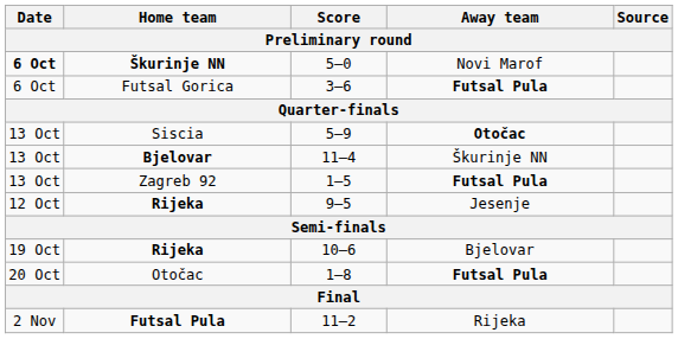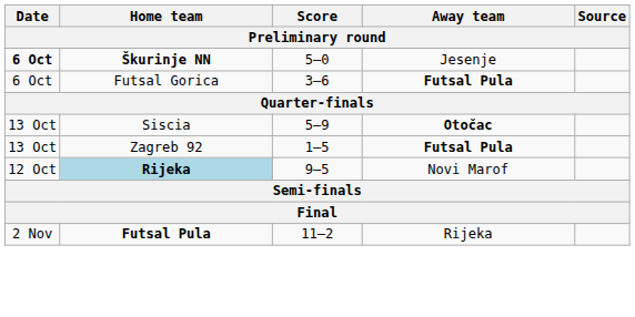 <table class="wikitable" style="text-align: center">
 <tr>
 <th>Date</th>
 <th width="200">Home team</th>
 <th width="80">Score</th>
 <th width="200">Away team</th>
 <th>Source</th>
 </tr>
 <tr>
 <th colspan="5">Preliminary round</th>
 </tr>
 <tr>
 <td><strong>6 Oct</strong></td>
 <td><strong>Škurinje NN</strong></td>
 <td>5–0</td>
-<td>Novi Marof</td>
+<td>Jesenje</td>
 <td></td>
 </tr>
 <tr>
 <td>6 Oct</td>
 <td>Futsal Gorica</td>
 <td>3–6</td>
 <td><strong>Futsal Pula</strong></td>
 <td></td>
 </tr>
 <tr>
 <th colspan="5">Quarter-finals</th>
 </tr>
 <tr>
 <td>13 Oct</td>
 <td>Siscia</td>
 <td>5–9</td>
 <td><strong>Otočac</strong></td>
 <td></td>
 </tr>
 <tr>
 <td>13 Oct</td>
-<td><strong>Bjelovar</strong></td>
-<td>11–4</td>
-<td>Škurinje NN</td>
-<td></td>
-</tr>
-<tr>
-<td>13 Oct</td>
 <td>Zagreb 92</td>
 <td>1–5</td>
 <td><strong>Futsal Pula</strong></td>
 <td></td>
 </tr>
 <tr>
 <td>12 Oct</td>
-<td><strong>Rijeka</strong></td>
+<td style="background: lightblue;"><strong>Rijeka</strong></td>
 <td>9–5</td>
-<td>Jesenje</td>
+<td>Novi Marof</td>
 <td></td>
 </tr>
 <tr>
 <th colspan="5">Semi-finals</th>
-</tr>
-<tr>
-<td>19 Oct</td>
-<td><strong>Rijeka</strong></td>
-<td>10–6</td>
-<td>Bjelovar</td>
-<td></td>
-</tr>
-<tr>
-<td>20 Oct</td>
-<td>Otočac</td>
-<td>1–8</td>
-<td><strong>Futsal Pula</strong></td>
-<td></td>
 </tr>
 <tr>
 <th colspan="5">Final</th>
 </tr>
 <tr>
 <td>2 Nov</td>
 <td><strong>Futsal Pula</strong></td>
 <td>11–2</td>
 <td>Rijeka</td>
 <td></td>
 </tr>
 </table>
